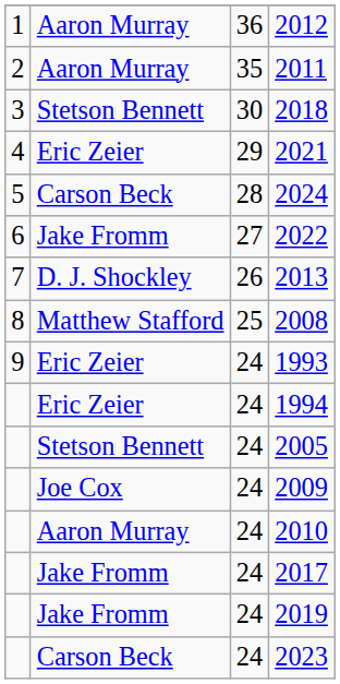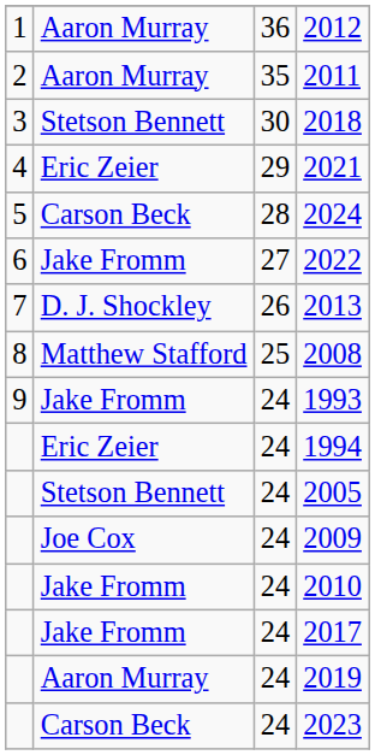 <table class="wikitable">
 <tr>
 </tr>
 <tr>
 <td>1</td>
 <td><a href='#'>Aaron Murray</a></td>
 <td>36</td>
 <td><a href='#'>2012</a></td>
 </tr>
 <tr>
 <td>2</td>
 <td><a href='#'>Aaron Murray</a></td>
 <td>35</td>
 <td><a href='#'>2011</a></td>
 </tr>
 <tr>
 <td>3</td>
 <td><a href='#'>Stetson Bennett</a></td>
 <td>30</td>
 <td><a href='#'>2018</a></td>
 </tr>
 <tr>
 <td>4</td>
 <td><a href='#'>Eric Zeier</a></td>
 <td>29</td>
 <td><a href='#'>2021</a></td>
 </tr>
 <tr>
 <td>5</td>
 <td><a href='#'>Carson Beck</a></td>
 <td>28</td>
 <td><a href='#'>2024</a></td>
 </tr>
 <tr>
 <td>6</td>
 <td><a href='#'>Jake Fromm</a></td>
 <td>27</td>
 <td><a href='#'>2022</a></td>
 </tr>
 <tr>
 <td>7</td>
 <td><a href='#'>D. J. Shockley</a></td>
 <td>26</td>
 <td><a href='#'>2013</a></td>
 </tr>
 <tr>
 <td>8</td>
 <td><a href='#'>Matthew Stafford</a></td>
 <td>25</td>
 <td><a href='#'>2008</a></td>
 </tr>
 <tr>
 <td>9</td>
-<td><a href='#'>Eric Zeier</a></td>
+<td><a href='#'>Jake Fromm</a></td>
 <td>24</td>
 <td><a href='#'>1993</a></td>
 </tr>
 <tr>
 <td></td>
 <td><a href='#'>Eric Zeier</a></td>
 <td>24</td>
 <td><a href='#'>1994</a></td>
 </tr>
 <tr>
 <td></td>
 <td><a href='#'>Stetson Bennett</a></td>
 <td>24</td>
 <td><a href='#'>2005</a></td>
 </tr>
 <tr>
 <td></td>
 <td><a href='#'>Joe Cox</a></td>
 <td>24</td>
 <td><a href='#'>2009</a></td>
 </tr>
 <tr>
 <td></td>
-<td><a href='#'>Aaron Murray</a></td>
+<td><a href='#'>Jake Fromm</a></td>
 <td>24</td>
 <td><a href='#'>2010</a></td>
 </tr>
 <tr>
 <td></td>
 <td><a href='#'>Jake Fromm</a></td>
 <td>24</td>
 <td><a href='#'>2017</a></td>
 </tr>
 <tr>
 <td></td>
-<td><a href='#'>Jake Fromm</a></td>
+<td><a href='#'>Aaron Murray</a></td>
 <td>24</td>
 <td><a href='#'>2019</a></td>
 </tr>
 <tr>
 <td></td>
 <td><a href='#'>Carson Beck</a></td>
 <td>24</td>
 <td><a href='#'>2023</a></td>
 </tr>
 </table>
